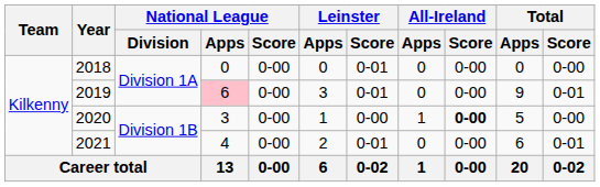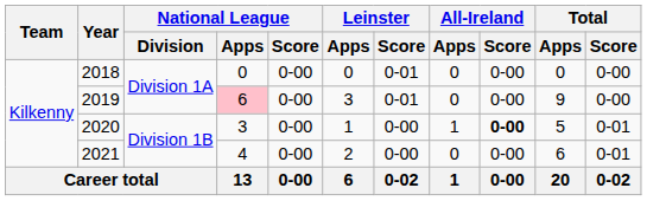 <table class="wikitable" style="text-align:center">
 <tr>
 <th rowspan="2">Team</th>
 <th rowspan="2">Year</th>
 <th colspan="3"><a href='#'>National League</a></th>
 <th colspan="2"><a href='#'>Leinster</a></th>
 <th colspan="2"><a href='#'>All-Ireland</a></th>
 <th colspan="2">Total</th>
 </tr>
 <tr>
 <th>Division</th>
 <th>Apps</th>
 <th>Score</th>
 <th>Apps</th>
 <th>Score</th>
 <th>Apps</th>
 <th>Score</th>
 <th>Apps</th>
 <th>Score</th>
 </tr>
 <tr>
 <td rowspan="4"><a href='#'>Kilkenny</a></td>
 <td>2018</td>
 <td rowspan="2"><a href='#'>Division 1A</a></td>
 <td>0</td>
 <td>0-00</td>
 <td>0</td>
 <td>0-01</td>
 <td>0</td>
 <td>0-00</td>
 <td>0</td>
 <td>0-00</td>
 </tr>
 <tr>
 <td>2019</td>
 <td style="background: pink;">6</td>
 <td>0-00</td>
 <td>3</td>
 <td>0-01</td>
 <td>0</td>
 <td>0-00</td>
 <td>9</td>
-<td>0-01</td>
+<td>0-00</td>
 </tr>
 <tr>
 <td>2020</td>
 <td rowspan="2"><a href='#'>Division 1B</a></td>
 <td>3</td>
 <td>0-00</td>
 <td>1</td>
 <td>0-00</td>
 <td>1</td>
 <td><strong>0-00</strong></td>
 <td>5</td>
-<td>0-00</td>
+<td>0-01</td>
 </tr>
 <tr>
 <td>2021</td>
 <td>4</td>
 <td>0-00</td>
 <td>2</td>
-<td>0-01</td>
+<td>0-00</td>
 <td>0</td>
 <td>0-00</td>
 <td>6</td>
 <td>0-01</td>
 </tr>
 <tr>
 <th colspan="3">Career total</th>
 <th>13</th>
 <th>0-00</th>
 <th>6</th>
 <th>0-02</th>
 <th>1</th>
 <th>0-00</th>
 <th>20</th>
 <th>0-02</th>
 </tr>
 </table>
